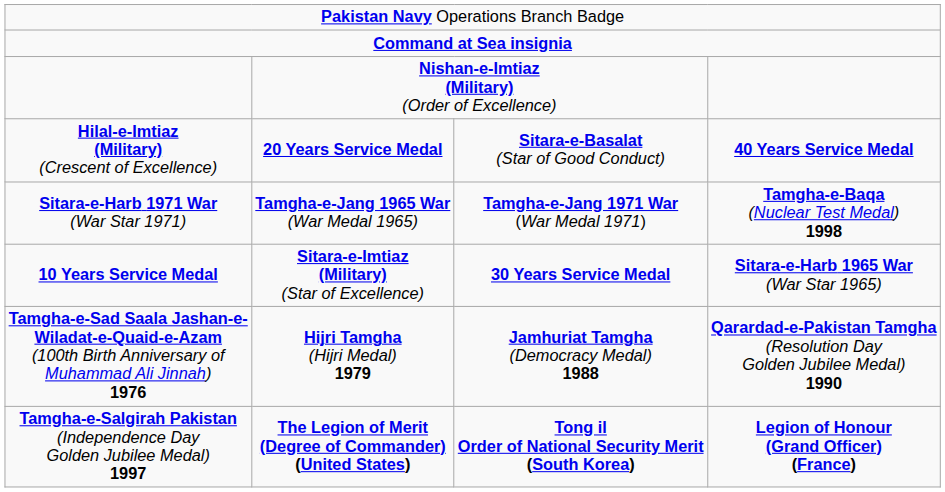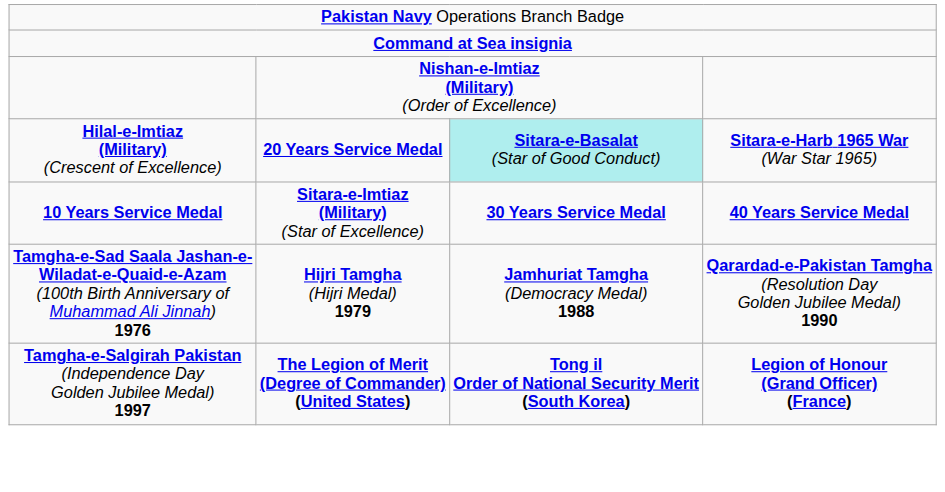 <table class="wikitable" style="margin:1em auto; text-align:center;">
 <tr>
 <td colspan="4"><strong><a href='#'>Pakistan Navy</a></strong> Operations Branch Badge</td>
 </tr>
 <tr>
 <td colspan="4"><strong><a href='#'>Command at Sea insignia</a></strong></td>
 </tr>
 <tr>
 <td></td>
 <td colspan="2"><strong><a href='#'>Nishan-e-Imtiaz</a></strong><br><strong><a href='#'>(Military)</a></strong><br><em>(Order of Excellence)</em></td>
 <td></td>
 </tr>
 <tr>
 <td><strong><a href='#'>Hilal-e-Imtiaz</a></strong><br><strong><a href='#'>(Military)</a></strong><br><em>(Crescent of Excellence)</em></td>
 <td><strong><a href='#'>20 Years Service Medal</a></strong></td>
-<td><strong><a href='#'>Sitara-e-Basalat</a></strong><br><em>(Star of Good Conduct)</em></td>
-<td><strong><a href='#'>40 Years Service Medal</a></strong></td>
-</tr>
-<tr>
-<td><a href='#'><strong>Sitara-e-Harb</strong> <strong>1971 War</strong></a><br><em>(War Star 1971)</em></td>
-<td><strong><a href='#'>Tamgha-e-Jang 1965 War</a></strong><br><em>(War Medal 1965)</em></td>
-<td><strong><a href='#'>Tamgha-e-Jang 1971 War</a></strong><br>(<em>War Medal 1971</em>)</td>
-<td><strong><a href='#'>Tamgha-e-Baqa</a></strong><br><em>(<a href='#'>Nuclear Test Medal</a>)</em><br><strong>1998</strong></td>
+<td style="background: paleturquoise;"><strong><a href='#'>Sitara-e-Basalat</a></strong><br><em>(Star of Good Conduct)</em></td>
+<td><a href='#'><strong>Sitara-e-Harb</strong> <strong>1965 War</strong></a><br><em>(War Star 1965)</em></td>
 </tr>
 <tr>
 <td><strong><a href='#'>10 Years Service Medal</a></strong></td>
 <td><strong><a href='#'>Sitara-e-Imtiaz</a></strong><br><strong><a href='#'>(Military)</a></strong><br><em>(Star of Excellence)</em></td>
 <td><strong><a href='#'>30 Years Service Medal</a></strong></td>
-<td><a href='#'><strong>Sitara-e-Harb</strong> <strong>1965 War</strong></a><br><em>(War Star 1965)</em></td>
+<td><strong><a href='#'>40 Years Service Medal</a></strong></td>
 </tr>
 <tr>
 <td><strong><a href='#'>Tamgha-e-Sad Saala Jashan-e-</a></strong><br><strong><a href='#'>Wiladat-e-Quaid-e-Azam</a></strong><br><em>(100th Birth Anniversary of</em><br><em><a href='#'>Muhammad Ali Jinnah</a>)</em><br><strong>1976</strong></td>
 <td><strong><a href='#'>Hijri Tamgha</a></strong><br><em>(Hijri Medal)</em><br><strong>1979</strong></td>
 <td><strong><a href='#'>Jamhuriat Tamgha</a></strong><br><em>(Democracy Medal)</em><br><strong>1988</strong></td>
 <td><strong><a href='#'>Qarardad-e-Pakistan Tamgha</a></strong><br><em>(Resolution Day</em><br><em>Golden Jubilee Medal)</em><br><strong>1990</strong></td>
 </tr>
 <tr>
 <td><strong><a href='#'>Tamgha-e-Salgirah Pakistan</a></strong><br><em>(Independence Day</em><br><em>Golden Jubilee Medal)</em><br><strong>1997</strong></td>
 <td><strong><a href='#'>The Legion of Merit</a></strong><br><strong><a href='#'>(Degree of Commander)</a></strong><br><strong>(<a href='#'>United States</a>)</strong></td>
 <td><a href='#'><strong>Tong il</strong></a><br><strong><a href='#'>Order of National Security Merit</a></strong><br><strong>(<a href='#'>South Korea</a>)</strong></td>
 <td><strong><a href='#'>Legion of Honour</a></strong><br><a href='#'><strong>(Grand Officer)</strong></a><br><strong>(<a href='#'>France</a>)</strong></td>
 </tr>
 </table>
